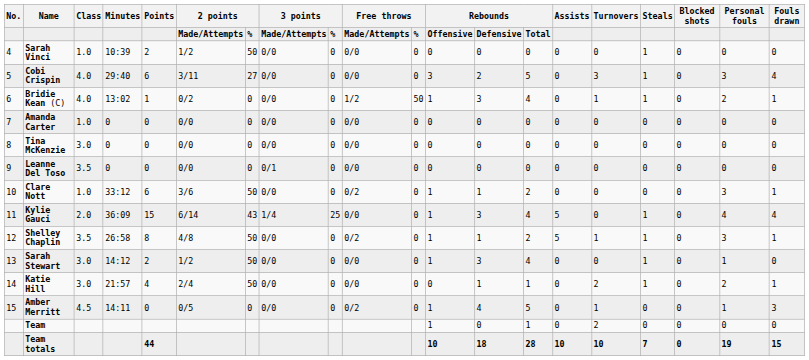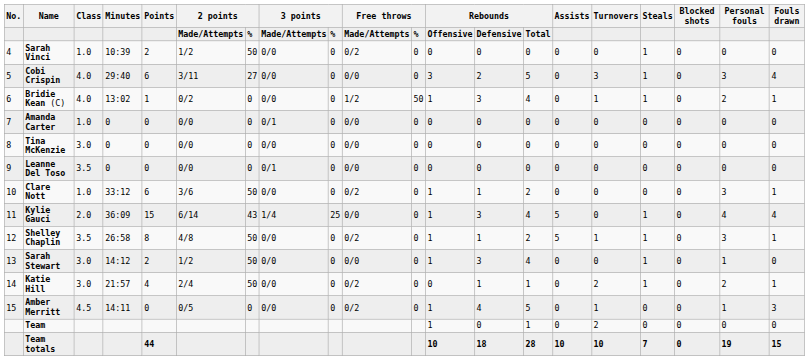 <table class="wikitable sortable" border="1">
 <tr>
 <th>No.</th>
 <th>Name</th>
 <th>Class</th>
 <th>Minutes</th>
 <th>Points</th>
 <th colspan="2">2 points</th>
 <th colspan="2">3 points</th>
 <th colspan="2">Free throws</th>
 <th colspan="3">Rebounds</th>
 <th>Assists</th>
 <th>Turnovers</th>
 <th>Steals</th>
 <th>Blocked shots</th>
 <th>Personal fouls</th>
 <th>Fouls drawn</th>
 </tr>
 <tr bgcolor=#eeeeee>
 <td></td>
 <td></td>
 <td></td>
 <td></td>
 <td></td>
 <td><strong>Made/Attempts</strong></td>
 <td><strong>%</strong></td>
 <td><strong>Made/Attempts</strong></td>
 <td><strong>%</strong></td>
 <td><strong>Made/Attempts</strong></td>
 <td><strong>%</strong></td>
 <td><strong>Offensive</strong></td>
 <td><strong>Defensive</strong></td>
 <td><strong>Total</strong></td>
 <td></td>
 <td></td>
 <td></td>
 <td></td>
 <td></td>
 <td></td>
 </tr>
 <tr>
 <td>4</td>
 <td><strong>Sarah Vinci</strong></td>
 <td>1.0</td>
 <td>10:39</td>
 <td>2</td>
 <td>1/2</td>
 <td>50</td>
 <td>0/0</td>
 <td>0</td>
-<td>0/0</td>
+<td>0/2</td>
 <td>0</td>
 <td>0</td>
 <td>0</td>
 <td>0</td>
 <td>0</td>
 <td>0</td>
 <td>1</td>
 <td>0</td>
 <td>0</td>
 <td>0</td>
 </tr>
 <tr bgcolor="#eeeeeeee">
 <td>5</td>
 <td><strong>Cobi Crispin</strong></td>
 <td>4.0</td>
 <td>29:40</td>
 <td>6</td>
 <td>3/11</td>
 <td>27</td>
 <td>0/0</td>
 <td>0</td>
 <td>0/0</td>
 <td>0</td>
 <td>3</td>
 <td>2</td>
 <td>5</td>
 <td>0</td>
 <td>3</td>
 <td>1</td>
 <td>0</td>
 <td>3</td>
 <td>4</td>
 </tr>
 <tr>
 <td>6</td>
 <td><strong>Bridie Kean</strong> (C)</td>
 <td>4.0</td>
 <td>13:02</td>
 <td>1</td>
 <td>0/2</td>
 <td>0</td>
 <td>0/0</td>
 <td>0</td>
 <td>1/2</td>
 <td>50</td>
 <td>1</td>
 <td>3</td>
 <td>4</td>
 <td>0</td>
 <td>1</td>
 <td>1</td>
 <td>0</td>
 <td>2</td>
 <td>1</td>
 </tr>
 <tr bgcolor="#eeeeeeee">
 <td>7</td>
 <td><strong>Amanda Carter</strong></td>
 <td>1.0</td>
 <td>0</td>
 <td>0</td>
 <td>0/0</td>
 <td>0</td>
-<td>0/0</td>
+<td>0/1</td>
 <td>0</td>
 <td>0/0</td>
 <td>0</td>
 <td>0</td>
 <td>0</td>
 <td>0</td>
 <td>0</td>
 <td>0</td>
 <td>0</td>
 <td>0</td>
 <td>0</td>
 <td>0</td>
 </tr>
 <tr>
 <td>8</td>
 <td><strong>Tina McKenzie</strong></td>
 <td>3.0</td>
 <td>0</td>
 <td>0</td>
 <td>0/0</td>
 <td>0</td>
 <td>0/0</td>
 <td>0</td>
 <td>0/0</td>
 <td>0</td>
 <td>0</td>
 <td>0</td>
 <td>0</td>
 <td>0</td>
 <td>0</td>
 <td>0</td>
 <td>0</td>
 <td>0</td>
 <td>0</td>
 </tr>
 <tr bgcolor="#eeeeeeee">
 <td>9</td>
 <td><strong>Leanne Del Toso</strong></td>
 <td>3.5</td>
 <td>0</td>
 <td>0</td>
 <td>0/0</td>
 <td>0</td>
 <td>0/1</td>
 <td>0</td>
 <td>0/0</td>
 <td>0</td>
 <td>0</td>
 <td>0</td>
 <td>0</td>
 <td>0</td>
 <td>0</td>
 <td>0</td>
 <td>0</td>
 <td>0</td>
 <td>0</td>
 </tr>
 <tr>
 <td>10</td>
 <td><strong>Clare Nott</strong></td>
 <td>1.0</td>
 <td>33:12</td>
 <td>6</td>
 <td>3/6</td>
 <td>50</td>
 <td>0/0</td>
 <td>0</td>
 <td>0/2</td>
 <td>0</td>
 <td>1</td>
 <td>1</td>
 <td>2</td>
 <td>0</td>
 <td>0</td>
 <td>0</td>
 <td>0</td>
 <td>3</td>
 <td>1</td>
 </tr>
 <tr bgcolor="#eeeeeeee">
 <td>11</td>
 <td><strong>Kylie Gauci</strong></td>
 <td>2.0</td>
 <td>36:09</td>
 <td>15</td>
 <td>6/14</td>
 <td>43</td>
 <td>1/4</td>
 <td>25</td>
 <td>0/0</td>
 <td>0</td>
 <td>1</td>
 <td>3</td>
 <td>4</td>
 <td>5</td>
 <td>0</td>
 <td>1</td>
 <td>0</td>
 <td>4</td>
 <td>4</td>
 </tr>
 <tr>
 <td>12</td>
 <td><strong>Shelley Chaplin</strong></td>
 <td>3.5</td>
 <td>26:58</td>
 <td>8</td>
 <td>4/8</td>
 <td>50</td>
 <td>0/0</td>
 <td>0</td>
 <td>0/2</td>
 <td>0</td>
 <td>1</td>
 <td>1</td>
 <td>2</td>
 <td>5</td>
 <td>1</td>
 <td>1</td>
 <td>0</td>
 <td>3</td>
 <td>1</td>
 </tr>
 <tr bgcolor="#eeeeeeee">
 <td>13</td>
 <td><strong>Sarah Stewart</strong></td>
 <td>3.0</td>
 <td>14:12</td>
 <td>2</td>
 <td>1/2</td>
 <td>50</td>
 <td>0/0</td>
 <td>0</td>
 <td>0/0</td>
 <td>0</td>
 <td>1</td>
 <td>3</td>
 <td>4</td>
 <td>0</td>
 <td>0</td>
 <td>1</td>
 <td>0</td>
 <td>1</td>
 <td>0</td>
 </tr>
 <tr>
 <td>14</td>
 <td><strong>Katie Hill</strong></td>
 <td>3.0</td>
 <td>21:57</td>
 <td>4</td>
 <td>2/4</td>
 <td>50</td>
 <td>0/0</td>
 <td>0</td>
-<td>0/0</td>
+<td>0/2</td>
 <td>0</td>
 <td>0</td>
 <td>1</td>
 <td>1</td>
 <td>0</td>
 <td>2</td>
 <td>1</td>
 <td>0</td>
 <td>2</td>
 <td>1</td>
 </tr>
 <tr bgcolor="#eeeeeeee">
 <td>15</td>
 <td><strong>Amber Merritt</strong></td>
 <td>4.5</td>
 <td>14:11</td>
 <td>0</td>
 <td>0/5</td>
 <td>0</td>
 <td>0/0</td>
 <td>0</td>
 <td>0/2</td>
 <td>0</td>
 <td>1</td>
 <td>4</td>
 <td>5</td>
 <td>0</td>
 <td>1</td>
 <td>0</td>
 <td>0</td>
 <td>1</td>
 <td>3</td>
 </tr>
 <tr>
 <td></td>
 <td><strong>Team</strong></td>
 <td></td>
 <td></td>
 <td></td>
 <td></td>
 <td></td>
 <td></td>
 <td></td>
 <td></td>
 <td></td>
 <td>1</td>
 <td>0</td>
 <td>1</td>
 <td>0</td>
 <td>2</td>
 <td>0</td>
 <td>0</td>
 <td>0</td>
 <td>0</td>
 </tr>
 <tr bgcolor="#eeeeeeee">
 <td></td>
 <td><strong>Team totals</strong></td>
 <td></td>
 <td></td>
 <td><strong>44</strong></td>
 <td></td>
 <td></td>
 <td></td>
 <td></td>
 <td></td>
 <td></td>
 <td><strong>10</strong></td>
 <td><strong>18</strong></td>
 <td><strong>28</strong></td>
 <td><strong>10</strong></td>
 <td><strong>10</strong></td>
 <td><strong>7</strong></td>
 <td><strong>0</strong></td>
 <td><strong>19</strong></td>
 <td><strong>15</strong></td>
 </tr>
 </table>
